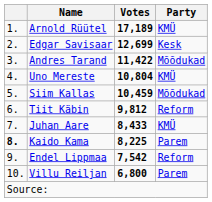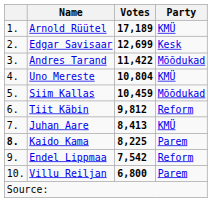 <table class="wikitable sortable">
 <tr>
 <th></th>
 <th><strong>Name</strong></th>
 <th><strong>Votes</strong></th>
 <th><strong>Party</strong></th>
 </tr>
 <tr>
 <td>1.</td>
 <td><a href='#'>Arnold Rüütel</a></td>
 <td><strong>17,189</strong></td>
 <td><a href='#'>KMÜ</a></td>
 </tr>
 <tr>
 <td>2.</td>
 <td><a href='#'>Edgar Savisaar</a></td>
 <td><strong>12,699</strong></td>
 <td><a href='#'>Kesk</a></td>
 </tr>
 <tr>
 <td>3.</td>
 <td><a href='#'>Andres Tarand</a></td>
 <td><strong>11,422</strong></td>
 <td><a href='#'>Mõõdukad</a></td>
 </tr>
 <tr>
 <td>4.</td>
 <td><a href='#'>Uno Mereste</a></td>
 <td><strong>10,804</strong></td>
 <td><a href='#'>KMÜ</a></td>
 </tr>
 <tr>
 <td>5.</td>
 <td><a href='#'>Siim Kallas</a></td>
 <td><strong>10,459</strong></td>
 <td><a href='#'>Mõõdukad</a></td>
 </tr>
 <tr>
 <td>6.</td>
 <td><a href='#'>Tiit Käbin</a></td>
 <td><strong>9,812</strong></td>
 <td><a href='#'>Reform</a></td>
 </tr>
 <tr>
 <td>7.</td>
 <td><a href='#'>Juhan Aare</a></td>
-<td><strong>8,433</strong></td>
+<td><strong>8,413</strong></td>
 <td><a href='#'>KMÜ</a></td>
 </tr>
 <tr>
 <td><strong>8.</strong></td>
 <td><a href='#'>Kaido Kama</a></td>
 <td><strong>8,225</strong></td>
 <td><a href='#'>Parem</a></td>
 </tr>
 <tr>
 <td>9.</td>
 <td><a href='#'>Endel Lippmaa</a></td>
 <td><strong>7,542</strong></td>
 <td><a href='#'>Reform</a></td>
 </tr>
 <tr>
 <td>10.</td>
 <td><a href='#'>Villu Reiljan</a></td>
 <td><strong>6,800</strong></td>
 <td><a href='#'>Parem</a></td>
 </tr>
 <tr>
 <td align=left colspan=5>Source: </td>
 </tr>
 </table>
